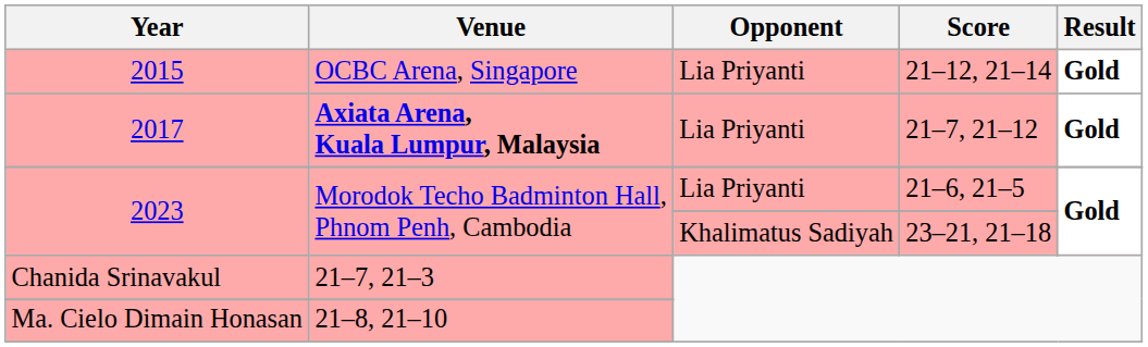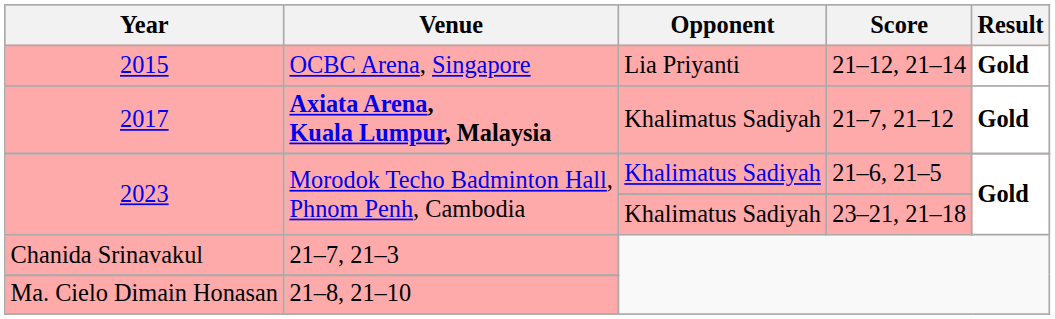 <table class="sortable wikitable" style="font-size: 90%;">
 <tr>
 <th>Year</th>
 <th>Venue</th>
 <th>Opponent</th>
 <th>Score</th>
 <th>Result</th>
 </tr>
 <tr style="background:#FFAAAA">
 <td align="center"><a href='#'>2015</a></td>
 <td align="left"><a href='#'>OCBC Arena</a>, <a href='#'>Singapore</a></td>
 <td align="left"> Lia Priyanti</td>
 <td align="left">21–12, 21–14</td>
 <td style="text-align:left; background:white"> <strong>Gold</strong></td>
 </tr>
 <tr style="background:#FFAAAA">
 <td align="center"><a href='#'>2017</a></td>
 <td align="left"><strong><a href='#'>Axiata Arena</a>,<br><a href='#'>Kuala Lumpur</a>, Malaysia</strong></td>
-<td align="left"> Lia Priyanti</td>
+<td align="left"> Khalimatus Sadiyah</td>
 <td align="left">21–7, 21–12</td>
 <td style="text-align:left; background:white"> <strong>Gold</strong></td>
 </tr>
 <tr>
 </tr>
 <tr style="background:#FFAAAA">
 <td align="center" rowspan="4"><a href='#'>2023</a></td>
 <td align="left" rowspan="4"><a href='#'>Morodok Techo Badminton Hall</a>,<br><a href='#'>Phnom Penh</a>, Cambodia</td>
-<td align="left"> Lia Priyanti</td>
+<td align="left"> <a href='#'>Khalimatus Sadiyah</a></td>
 <td align="left">21–6, 21–5</td>
 <td style="text-align:left; background:white" rowspan="4"> <strong>Gold</strong></td>
 </tr>
 <tr>
 </tr>
 <tr style="background:#FFAAAA">
 <td align="left"> Khalimatus Sadiyah</td>
 <td align="left">23–21, 21–18</td>
 </tr>
 <tr>
 </tr>
 <tr style="background:#FFAAAA">
 <td align="left"> Chanida Srinavakul</td>
 <td align="left">21–7, 21–3</td>
 </tr>
 <tr>
 </tr>
 <tr style="background:#FFAAAA">
 <td align="left"> Ma. Cielo Dimain Honasan</td>
 <td align="left">21–8, 21–10</td>
 </tr>
 </table>
